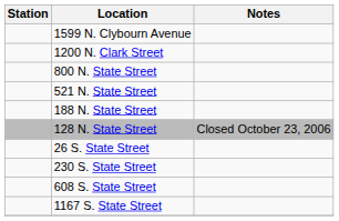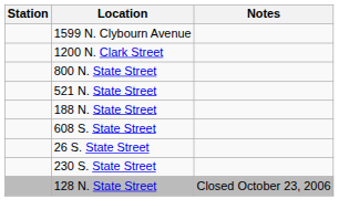 <table class="wikitable plainrowheaders">
 <tr>
 <th>Station</th>
 <th>Location</th>
 <th>Notes</th>
 </tr>
 <tr>
 <td></td>
 <td>1599 N. Clybourn Avenue</td>
 <td></td>
 </tr>
 <tr>
 <td> </td>
 <td>1200 N. <a href='#'>Clark Street</a></td>
 <td></td>
 </tr>
 <tr>
 <td> </td>
 <td>800 N. <a href='#'>State Street</a></td>
 <td></td>
 </tr>
 <tr>
 <td> </td>
 <td>521 N. <a href='#'>State Street</a></td>
 <td></td>
 </tr>
 <tr>
 <td>  </td>
 <td>188 N. <a href='#'>State Street</a></td>
 <td></td>
 </tr>
-<tr style="background-color: #bbb">
+<tr>
 <td></td>
-<td>128 N. <a href='#'>State Street</a></td>
-<td>Closed October 23, 2006</td>
+<td>608 S. <a href='#'>State Street</a></td>
+<td></td>
 </tr>
 <tr>
 <td></td>
 <td>26 S. <a href='#'>State Street</a></td>
 <td></td>
 </tr>
 <tr>
 <td> </td>
 <td>230 S. <a href='#'>State Street</a></td>
 <td></td>
 </tr>
-<tr>
+<tr style="background-color: #bbb">
 <td></td>
-<td>608 S. <a href='#'>State Street</a></td>
-<td></td>
-</tr>
-<tr>
-<td>  </td>
-<td>1167 S. <a href='#'>State Street</a></td>
-<td></td>
+<td>128 N. <a href='#'>State Street</a></td>
+<td>Closed October 23, 2006</td>
 </tr>
 <tr>
 </tr>
 </table>
